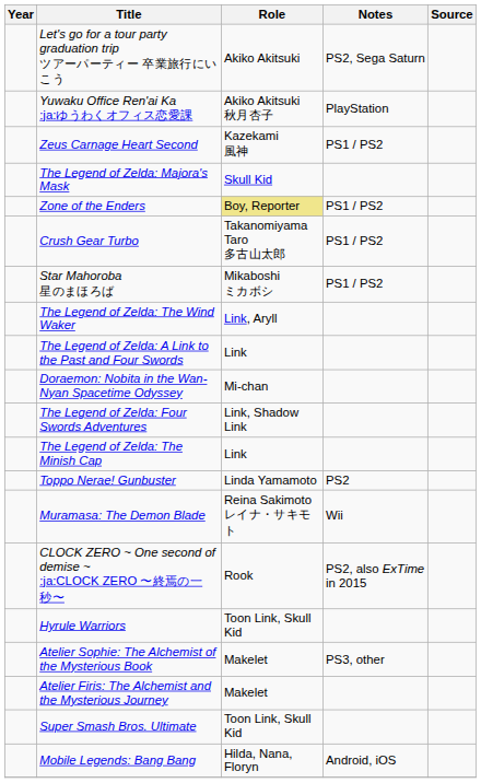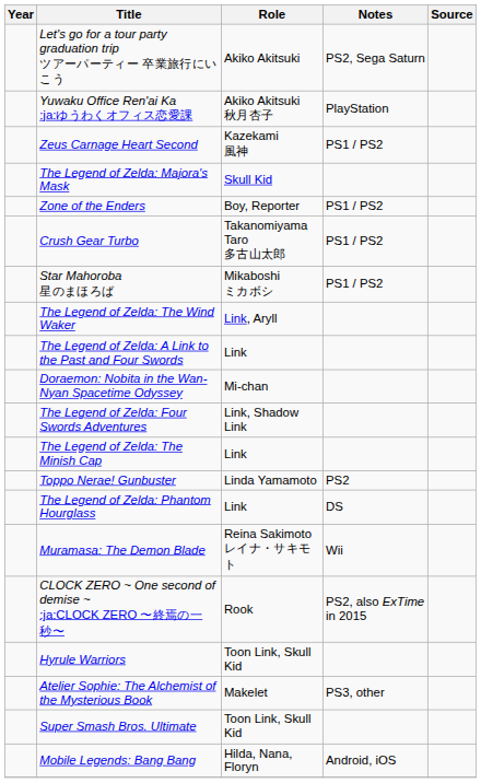 <table class="wikitable sortable plainrowheaders">
 <tr>
 <th>Year</th>
 <th>Title</th>
 <th>Role</th>
 <th class="unsortable">Notes</th>
 <th class="unsortable">Source</th>
 </tr>
 <tr>
 <td></td>
 <td><em>Let's go for a tour party graduation trip</em><br>ツアーパーティー 卒業旅行にいこう</td>
 <td>Akiko Akitsuki</td>
 <td>PS2, Sega Saturn</td>
 <td></td>
 </tr>
 <tr>
 <td></td>
 <td><em>Yuwaku Office Ren'ai Ka</em><br><a href='#'>:ja:ゆうわくオフィス恋愛課</a></td>
 <td>Akiko Akitsuki<br>秋月杏子</td>
 <td>PlayStation</td>
 <td></td>
 </tr>
 <tr>
 <td></td>
 <td><em><a href='#'>Zeus Carnage Heart Second</a></em></td>
 <td>Kazekami<br>風神</td>
 <td>PS1 / PS2</td>
 <td></td>
 </tr>
 <tr>
 <td></td>
 <td><em><a href='#'>The Legend of Zelda: Majora's Mask</a></em></td>
 <td><a href='#'>Skull Kid</a></td>
 <td></td>
 <td></td>
 </tr>
 <tr>
 <td></td>
 <td><em><a href='#'>Zone of the Enders</a></em></td>
-<td style="background: khaki;">Boy, Reporter</td>
+<td>Boy, Reporter</td>
 <td>PS1 / PS2</td>
 <td></td>
 </tr>
 <tr>
 <td></td>
 <td><em><a href='#'>Crush Gear Turbo</a></em></td>
 <td>Takanomiyama Taro<br>多古山太郎</td>
 <td>PS1 / PS2</td>
 <td></td>
 </tr>
 <tr>
 <td></td>
 <td><em>Star Mahoroba</em><br>星のまほろば</td>
 <td>Mikaboshi<br>ミカボシ</td>
 <td>PS1 / PS2</td>
 <td></td>
 </tr>
 <tr>
 <td></td>
 <td><em><a href='#'>The Legend of Zelda: The Wind Waker</a></em></td>
 <td><a href='#'>Link</a>, Aryll</td>
 <td></td>
 <td></td>
 </tr>
 <tr>
 <td></td>
 <td><em><a href='#'>The Legend of Zelda: A Link to the Past and Four Swords</a></em></td>
 <td>Link</td>
 <td></td>
 <td></td>
 </tr>
 <tr>
 <td></td>
 <td><em><a href='#'>Doraemon: Nobita in the Wan-Nyan Spacetime Odyssey</a></em></td>
 <td>Mi-chan</td>
 <td></td>
 <td></td>
 </tr>
 <tr>
 <td></td>
 <td><em><a href='#'>The Legend of Zelda: Four Swords Adventures</a></em></td>
 <td>Link, Shadow Link</td>
 <td></td>
 <td></td>
 </tr>
 <tr>
 <td></td>
 <td><em><a href='#'>The Legend of Zelda: The Minish Cap</a></em></td>
 <td>Link</td>
 <td></td>
 <td></td>
 </tr>
 <tr>
 <td></td>
 <td><em><a href='#'>Toppo Nerae! Gunbuster</a></em></td>
 <td>Linda Yamamoto</td>
 <td>PS2</td>
 <td></td>
 </tr>
 <tr>
 <td></td>
+<td><em><a href='#'>The Legend of Zelda: Phantom Hourglass</a></em></td>
+<td>Link</td>
+<td>DS</td>
+<td></td>
+</tr>
+<tr>
+<td></td>
 <td><em><a href='#'>Muramasa: The Demon Blade</a></em></td>
 <td>Reina Sakimoto<br>レイナ・サキモト</td>
 <td>Wii</td>
 <td></td>
 </tr>
 <tr>
 <td></td>
 <td><em>CLOCK ZERO ~ One second of demise ~</em><br><a href='#'>:ja:CLOCK ZERO 〜終焉の一秒〜</a></td>
 <td>Rook</td>
 <td>PS2, also <em>ExTime</em> in 2015</td>
 <td></td>
 </tr>
 <tr>
 <td></td>
 <td><em><a href='#'>Hyrule Warriors</a></em></td>
 <td>Toon Link, Skull Kid</td>
 <td></td>
 <td></td>
 </tr>
 <tr>
 <td></td>
 <td><em><a href='#'>Atelier Sophie: The Alchemist of the Mysterious Book</a></em></td>
 <td>Makelet</td>
 <td>PS3, other</td>
 <td></td>
 </tr>
 <tr>
 <td></td>
-<td><em><a href='#'>Atelier Firis: The Alchemist and the Mysterious Journey</a></em></td>
-<td>Makelet</td>
-<td></td>
-<td></td>
-</tr>
-<tr>
-<td></td>
 <td><em><a href='#'>Super Smash Bros. Ultimate</a></em></td>
 <td>Toon Link, Skull Kid</td>
 <td></td>
 <td></td>
 </tr>
 <tr>
 <td></td>
 <td><em><a href='#'>Mobile Legends: Bang Bang</a></em></td>
 <td>Hilda, Nana, Floryn</td>
 <td>Android, iOS</td>
 <td></td>
 </tr>
 <tr>
 </tr>
 </table>
